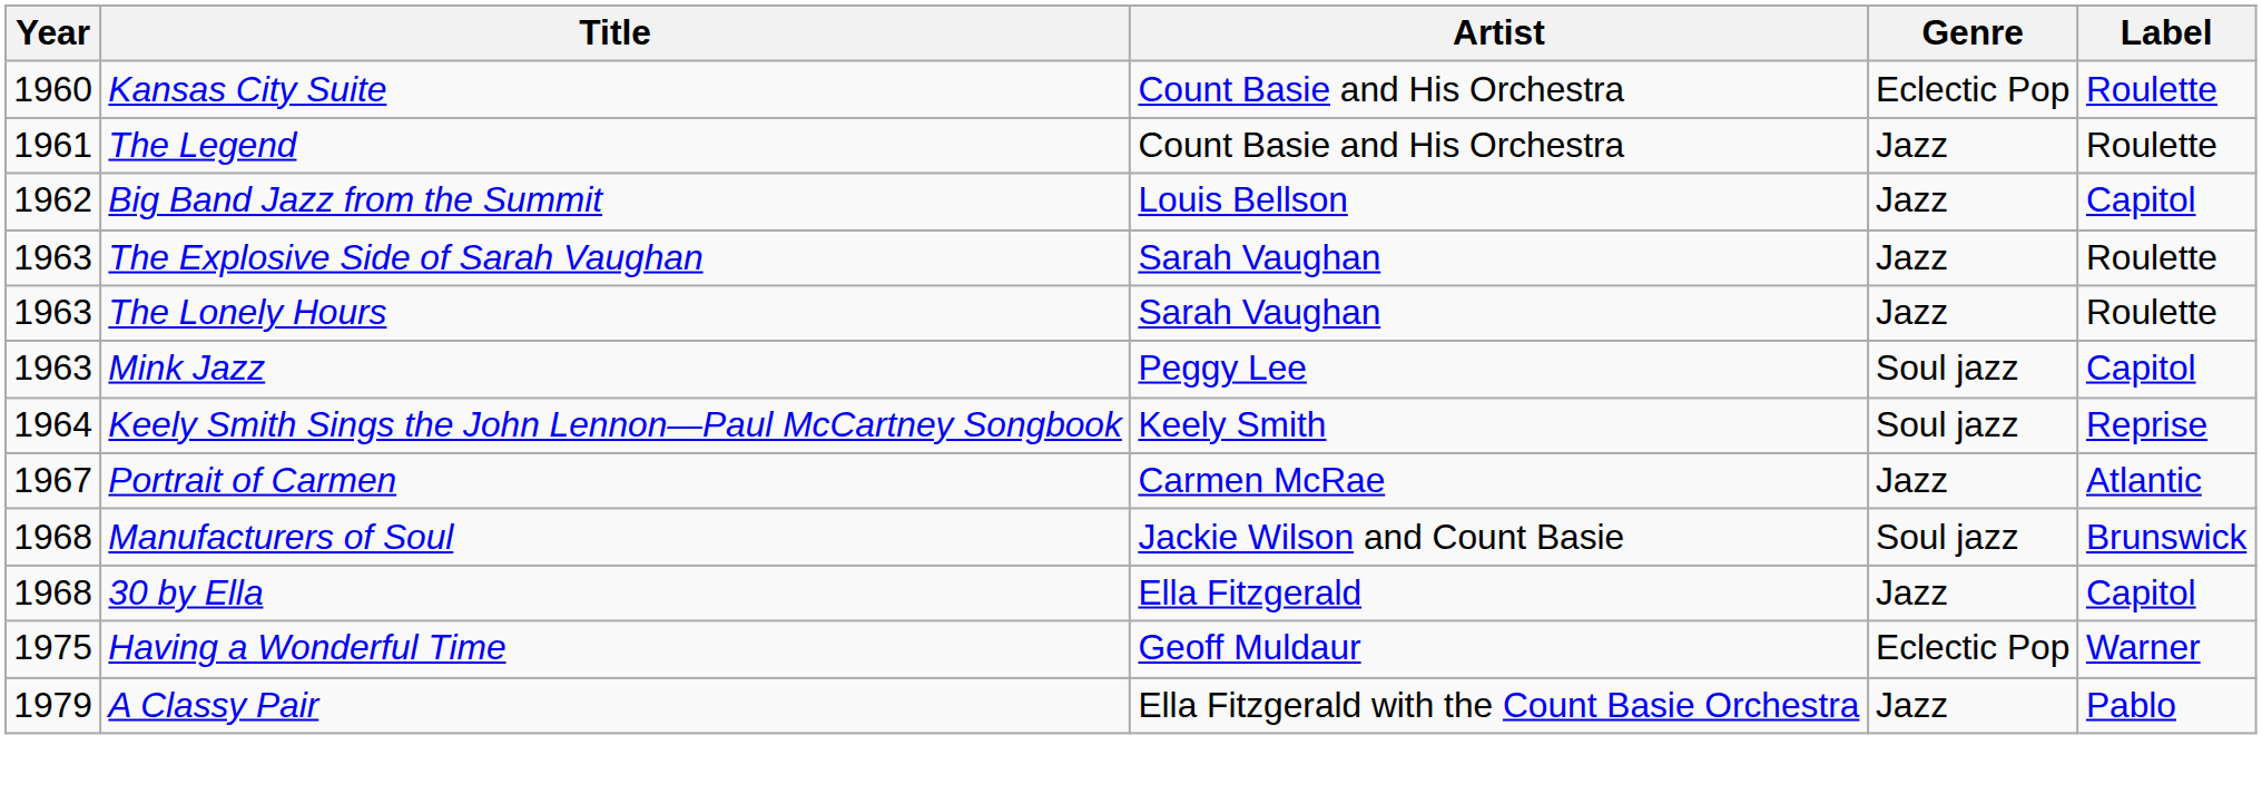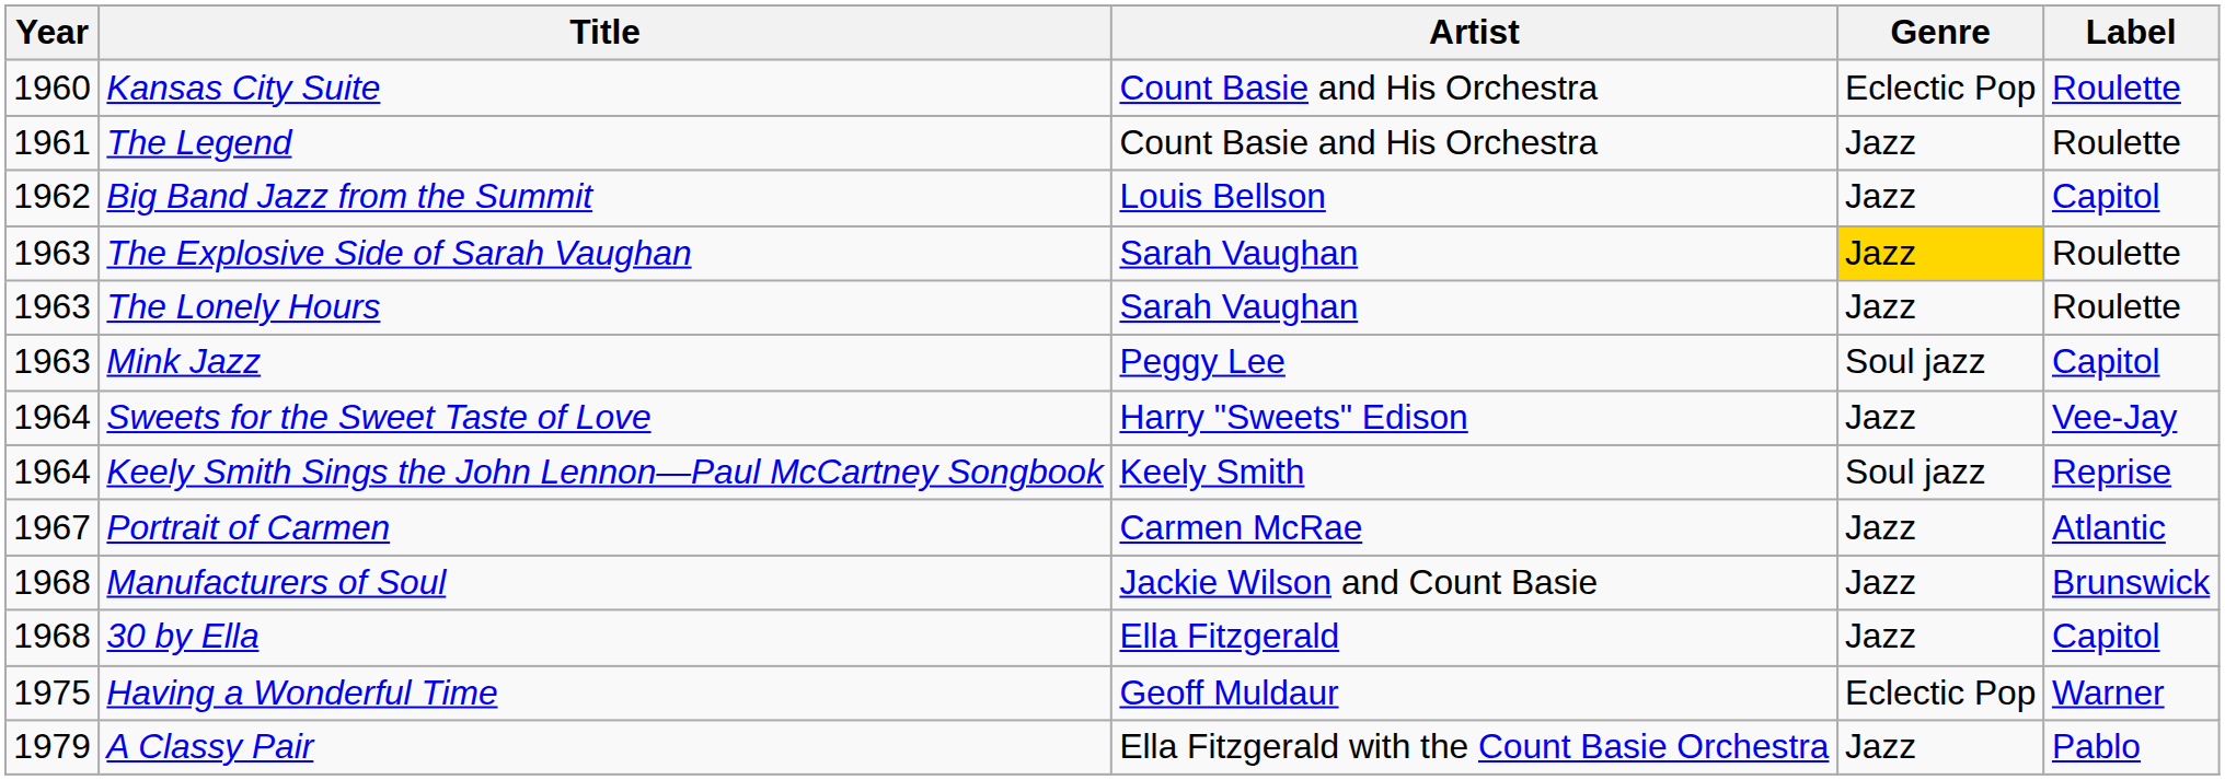 <table class="wikitable sortable">
 <tr>
 <th>Year</th>
 <th>Title</th>
 <th>Artist</th>
 <th>Genre</th>
 <th>Label</th>
 </tr>
 <tr>
 <td>1960</td>
 <td><em><a href='#'>Kansas City Suite</a></em></td>
 <td><a href='#'>Count Basie</a> and His Orchestra</td>
 <td>Eclectic Pop</td>
 <td><a href='#'>Roulette</a></td>
 </tr>
 <tr>
 <td>1961</td>
 <td><em><a href='#'>The Legend</a></em></td>
 <td>Count Basie and His Orchestra</td>
 <td>Jazz</td>
 <td>Roulette</td>
 </tr>
 <tr>
 <td>1962</td>
 <td><em><a href='#'>Big Band Jazz from the Summit</a></em></td>
 <td><a href='#'>Louis Bellson</a></td>
 <td>Jazz</td>
 <td><a href='#'>Capitol</a></td>
 </tr>
 <tr>
 <td>1963</td>
 <td><em><a href='#'>The Explosive Side of Sarah Vaughan</a></em></td>
 <td><a href='#'>Sarah Vaughan</a></td>
-<td>Jazz</td>
+<td style="background: gold;">Jazz</td>
 <td>Roulette</td>
 </tr>
 <tr>
 <td>1963</td>
 <td><em><a href='#'>The Lonely Hours</a></em></td>
 <td><a href='#'>Sarah Vaughan</a></td>
 <td>Jazz</td>
 <td>Roulette</td>
 </tr>
 <tr>
 <td>1963</td>
 <td><em><a href='#'>Mink Jazz</a></em></td>
 <td><a href='#'>Peggy Lee</a></td>
 <td>Soul jazz</td>
 <td><a href='#'>Capitol</a></td>
+</tr>
+<tr>
+<td>1964</td>
+<td><em><a href='#'>Sweets for the Sweet Taste of Love</a></em></td>
+<td><a href='#'>Harry "Sweets" Edison</a></td>
+<td>Jazz</td>
+<td><a href='#'>Vee-Jay</a></td>
 </tr>
 <tr>
 <td>1964</td>
 <td><em><a href='#'>Keely Smith Sings the John Lennon—Paul McCartney Songbook</a></em></td>
 <td><a href='#'>Keely Smith</a></td>
 <td>Soul jazz</td>
 <td><a href='#'>Reprise</a></td>
 </tr>
 <tr>
 <td>1967</td>
 <td><em><a href='#'>Portrait of Carmen</a></em></td>
 <td><a href='#'>Carmen McRae</a></td>
 <td>Jazz</td>
 <td><a href='#'>Atlantic</a></td>
 </tr>
 <tr>
 <td>1968</td>
 <td><em><a href='#'>Manufacturers of Soul</a></em></td>
 <td><a href='#'>Jackie Wilson</a> and Count Basie</td>
-<td>Soul jazz</td>
+<td>Jazz</td>
 <td><a href='#'>Brunswick</a></td>
 </tr>
 <tr>
 <td>1968</td>
 <td><em><a href='#'>30 by Ella</a></em></td>
 <td><a href='#'>Ella Fitzgerald</a></td>
 <td>Jazz</td>
 <td><a href='#'>Capitol</a></td>
 </tr>
 <tr>
 <td>1975</td>
 <td><em><a href='#'>Having a Wonderful Time</a></em></td>
 <td><a href='#'>Geoff Muldaur</a></td>
 <td>Eclectic Pop</td>
 <td><a href='#'>Warner</a></td>
 </tr>
 <tr>
 <td>1979</td>
 <td><em><a href='#'>A Classy Pair</a></em></td>
 <td>Ella Fitzgerald with the <a href='#'>Count Basie Orchestra</a></td>
 <td>Jazz</td>
 <td><a href='#'>Pablo</a></td>
 </tr>
 </table>
